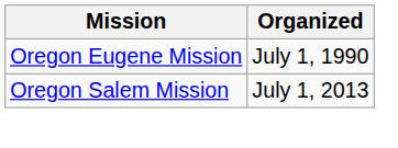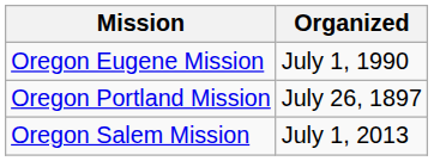 <table class="wikitable sortable">
 <tr>
 <th>Mission</th>
 <th>Organized</th>
 </tr>
 <tr>
 <td><a href='#'>Oregon Eugene Mission</a></td>
 <td>July 1, 1990</td>
 </tr>
 <tr>
+<td><a href='#'>Oregon Portland Mission</a></td>
+<td>July 26, 1897</td>
+</tr>
+<tr>
 <td><a href='#'>Oregon Salem Mission</a></td>
 <td>July 1, 2013</td>
 </tr>
 </table>
